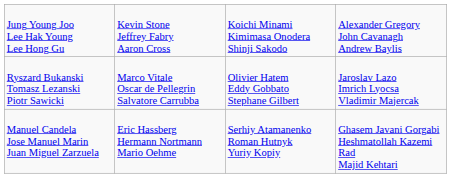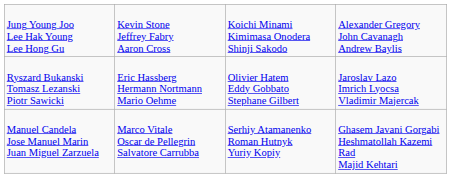 <table class="wikitable">
 <tr>
 <td style="vertical-align:top; width:160px"><br><a href='#'>Jung Young Joo</a><br><a href='#'>Lee Hak Young</a><br><a href='#'>Lee Hong Gu</a></td>
 <td style="vertical-align:top; width:160px"><br><a href='#'>Kevin Stone</a><br><a href='#'>Jeffrey Fabry</a><br><a href='#'>Aaron Cross</a></td>
 <td style="vertical-align:top; width:160px"><br><a href='#'>Koichi Minami</a><br><a href='#'>Kimimasa Onodera</a><br><a href='#'>Shinji Sakodo</a></td>
 <td style="vertical-align:top; width:160px"><br><a href='#'>Alexander Gregory</a><br><a href='#'>John Cavanagh</a><br><a href='#'>Andrew Baylis</a></td>
 </tr>
 <tr>
 <td style="vertical-align:top; width:160px"><br><a href='#'>Ryszard Bukanski</a><br><a href='#'>Tomasz Lezanski</a><br><a href='#'>Piotr Sawicki</a></td>
-<td style="vertical-align:top; width:160px"><br><a href='#'>Marco Vitale</a><br><a href='#'>Oscar de Pellegrin</a><br><a href='#'>Salvatore Carrubba</a></td>
+<td style="vertical-align:top; width:160px"><br><a href='#'>Eric Hassberg</a><br><a href='#'>Hermann Nortmann</a><br><a href='#'>Mario Oehme</a></td>
 <td style="vertical-align:top; width:160px"><br><a href='#'>Olivier Hatem</a><br><a href='#'>Eddy Gobbato</a><br><a href='#'>Stephane Gilbert</a></td>
 <td style="vertical-align:top; width:160px"><br><a href='#'>Jaroslav Lazo</a><br><a href='#'>Imrich Lyocsa</a><br><a href='#'>Vladimir Majercak</a></td>
 </tr>
 <tr>
 <td style="vertical-align:top; width:160px"><br><a href='#'>Manuel Candela</a><br><a href='#'>Jose Manuel Marin</a><br><a href='#'>Juan Miguel Zarzuela</a></td>
-<td style="vertical-align:top; width:160px"><br><a href='#'>Eric Hassberg</a><br><a href='#'>Hermann Nortmann</a><br><a href='#'>Mario Oehme</a></td>
+<td style="vertical-align:top; width:160px"><br><a href='#'>Marco Vitale</a><br><a href='#'>Oscar de Pellegrin</a><br><a href='#'>Salvatore Carrubba</a></td>
 <td style="vertical-align:top; width:160px"><br><a href='#'>Serhiy Atamanenko</a><br><a href='#'>Roman Hutnyk</a><br><a href='#'>Yuriy Kopiy</a></td>
 <td style="vertical-align:top; width:160px"><br><a href='#'>Ghasem Javani Gorgabi</a><br><a href='#'>Heshmatollah Kazemi Rad</a><br><a href='#'>Majid Kehtari</a></td>
 </tr>
 </table>
